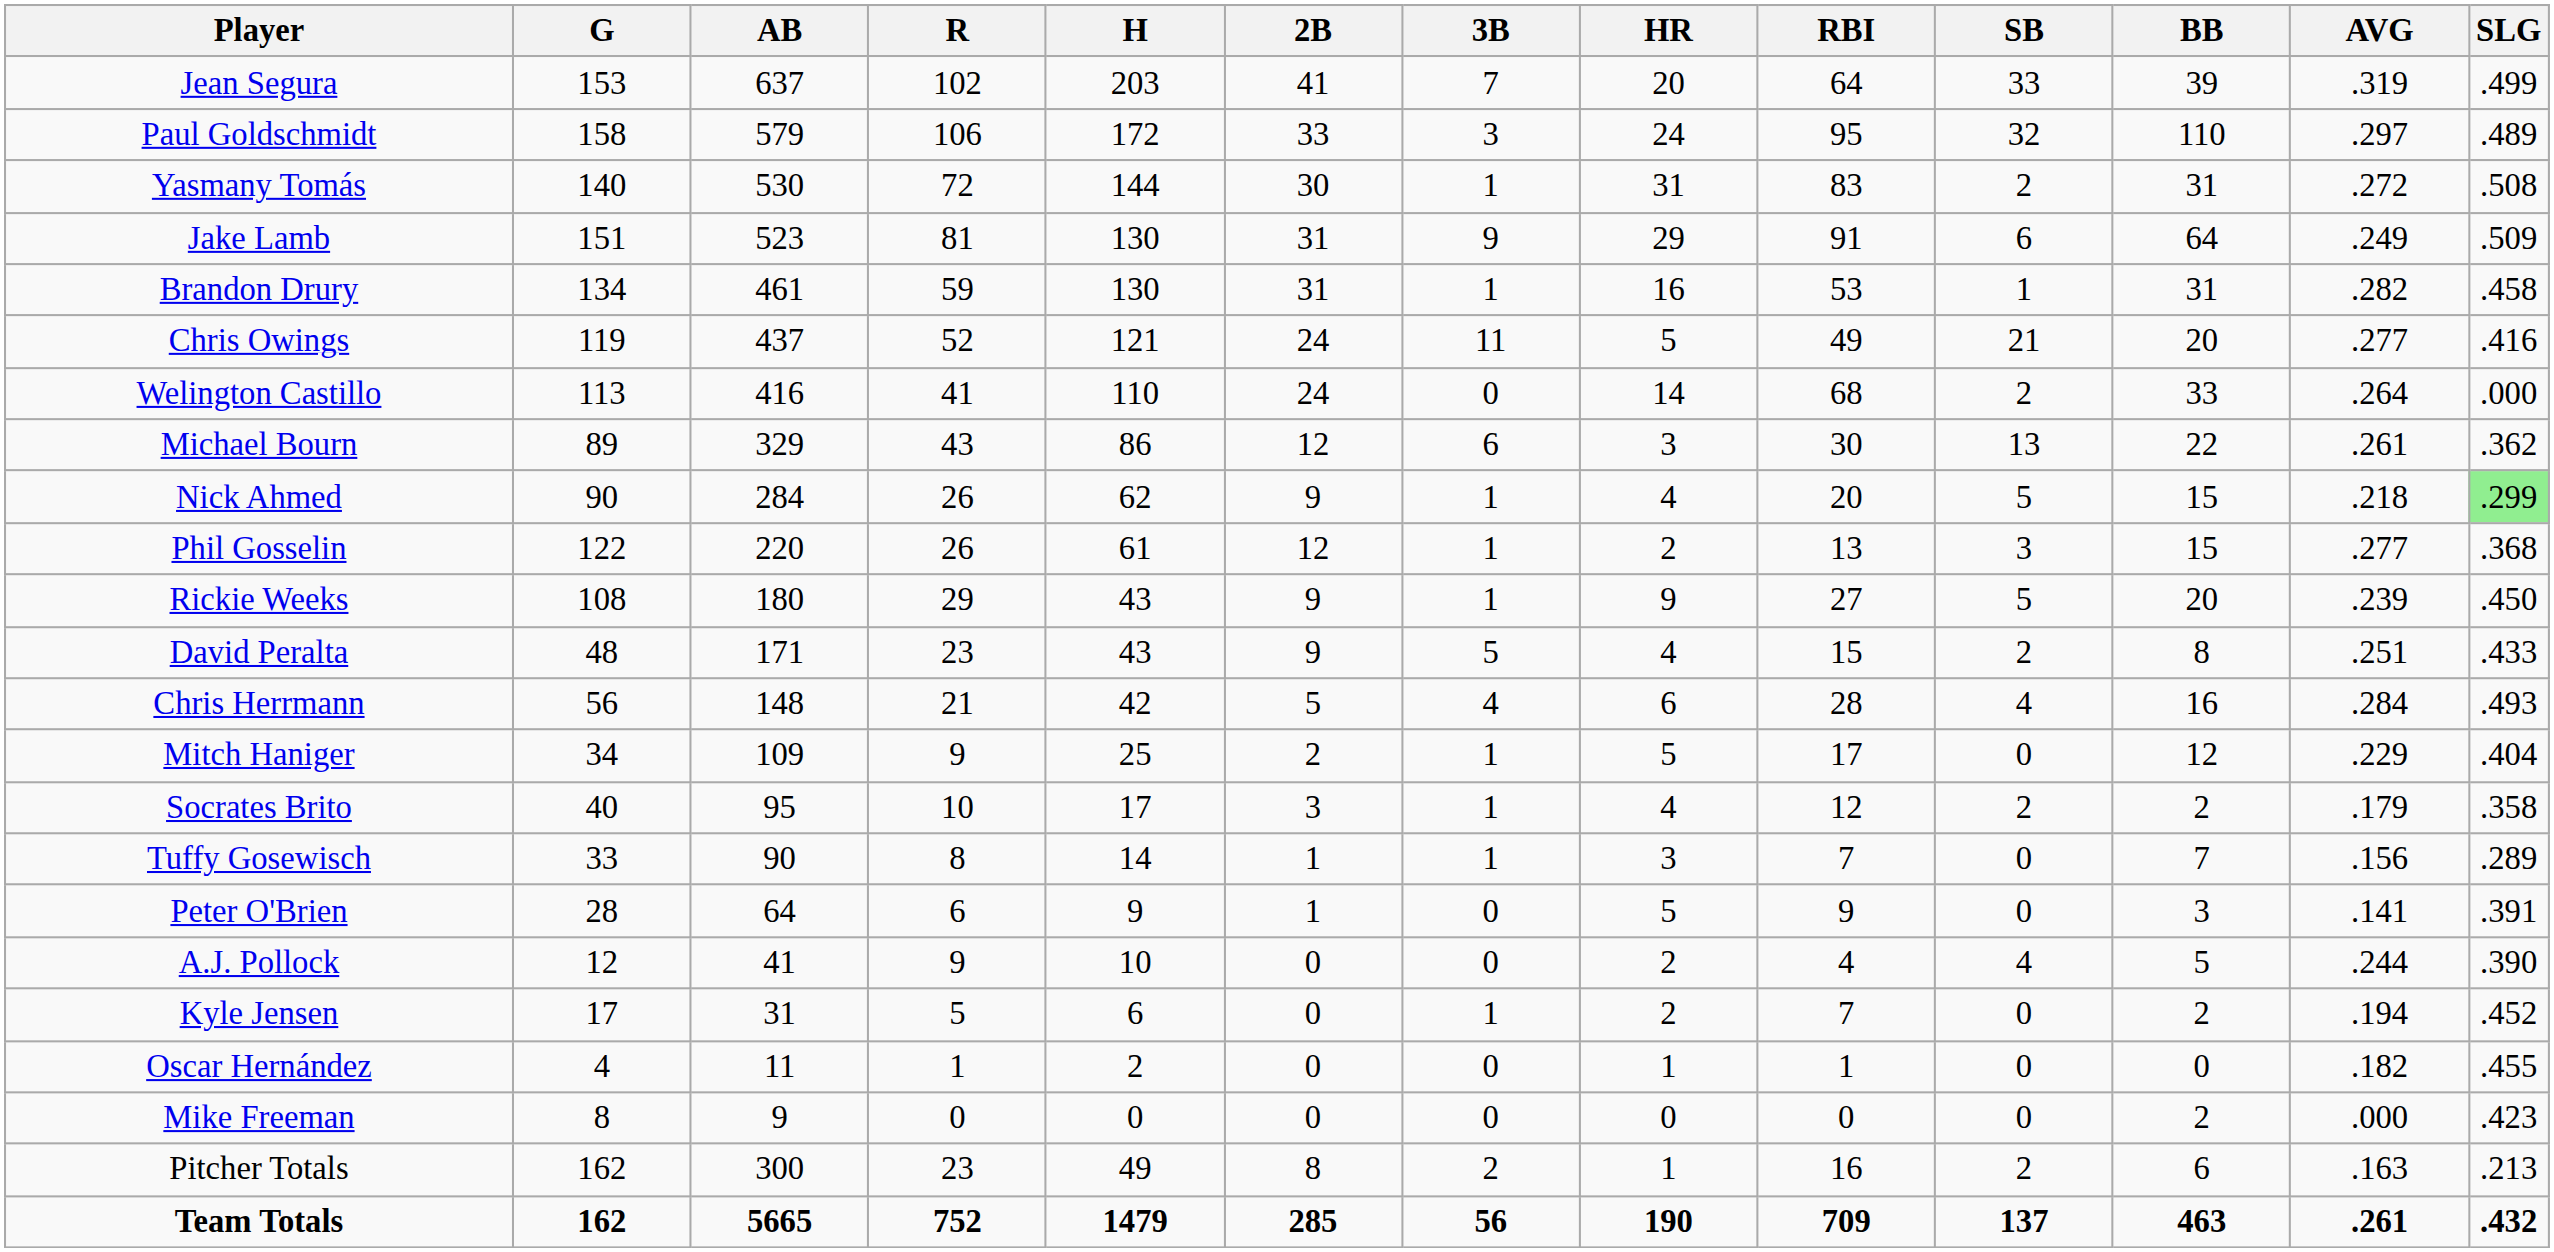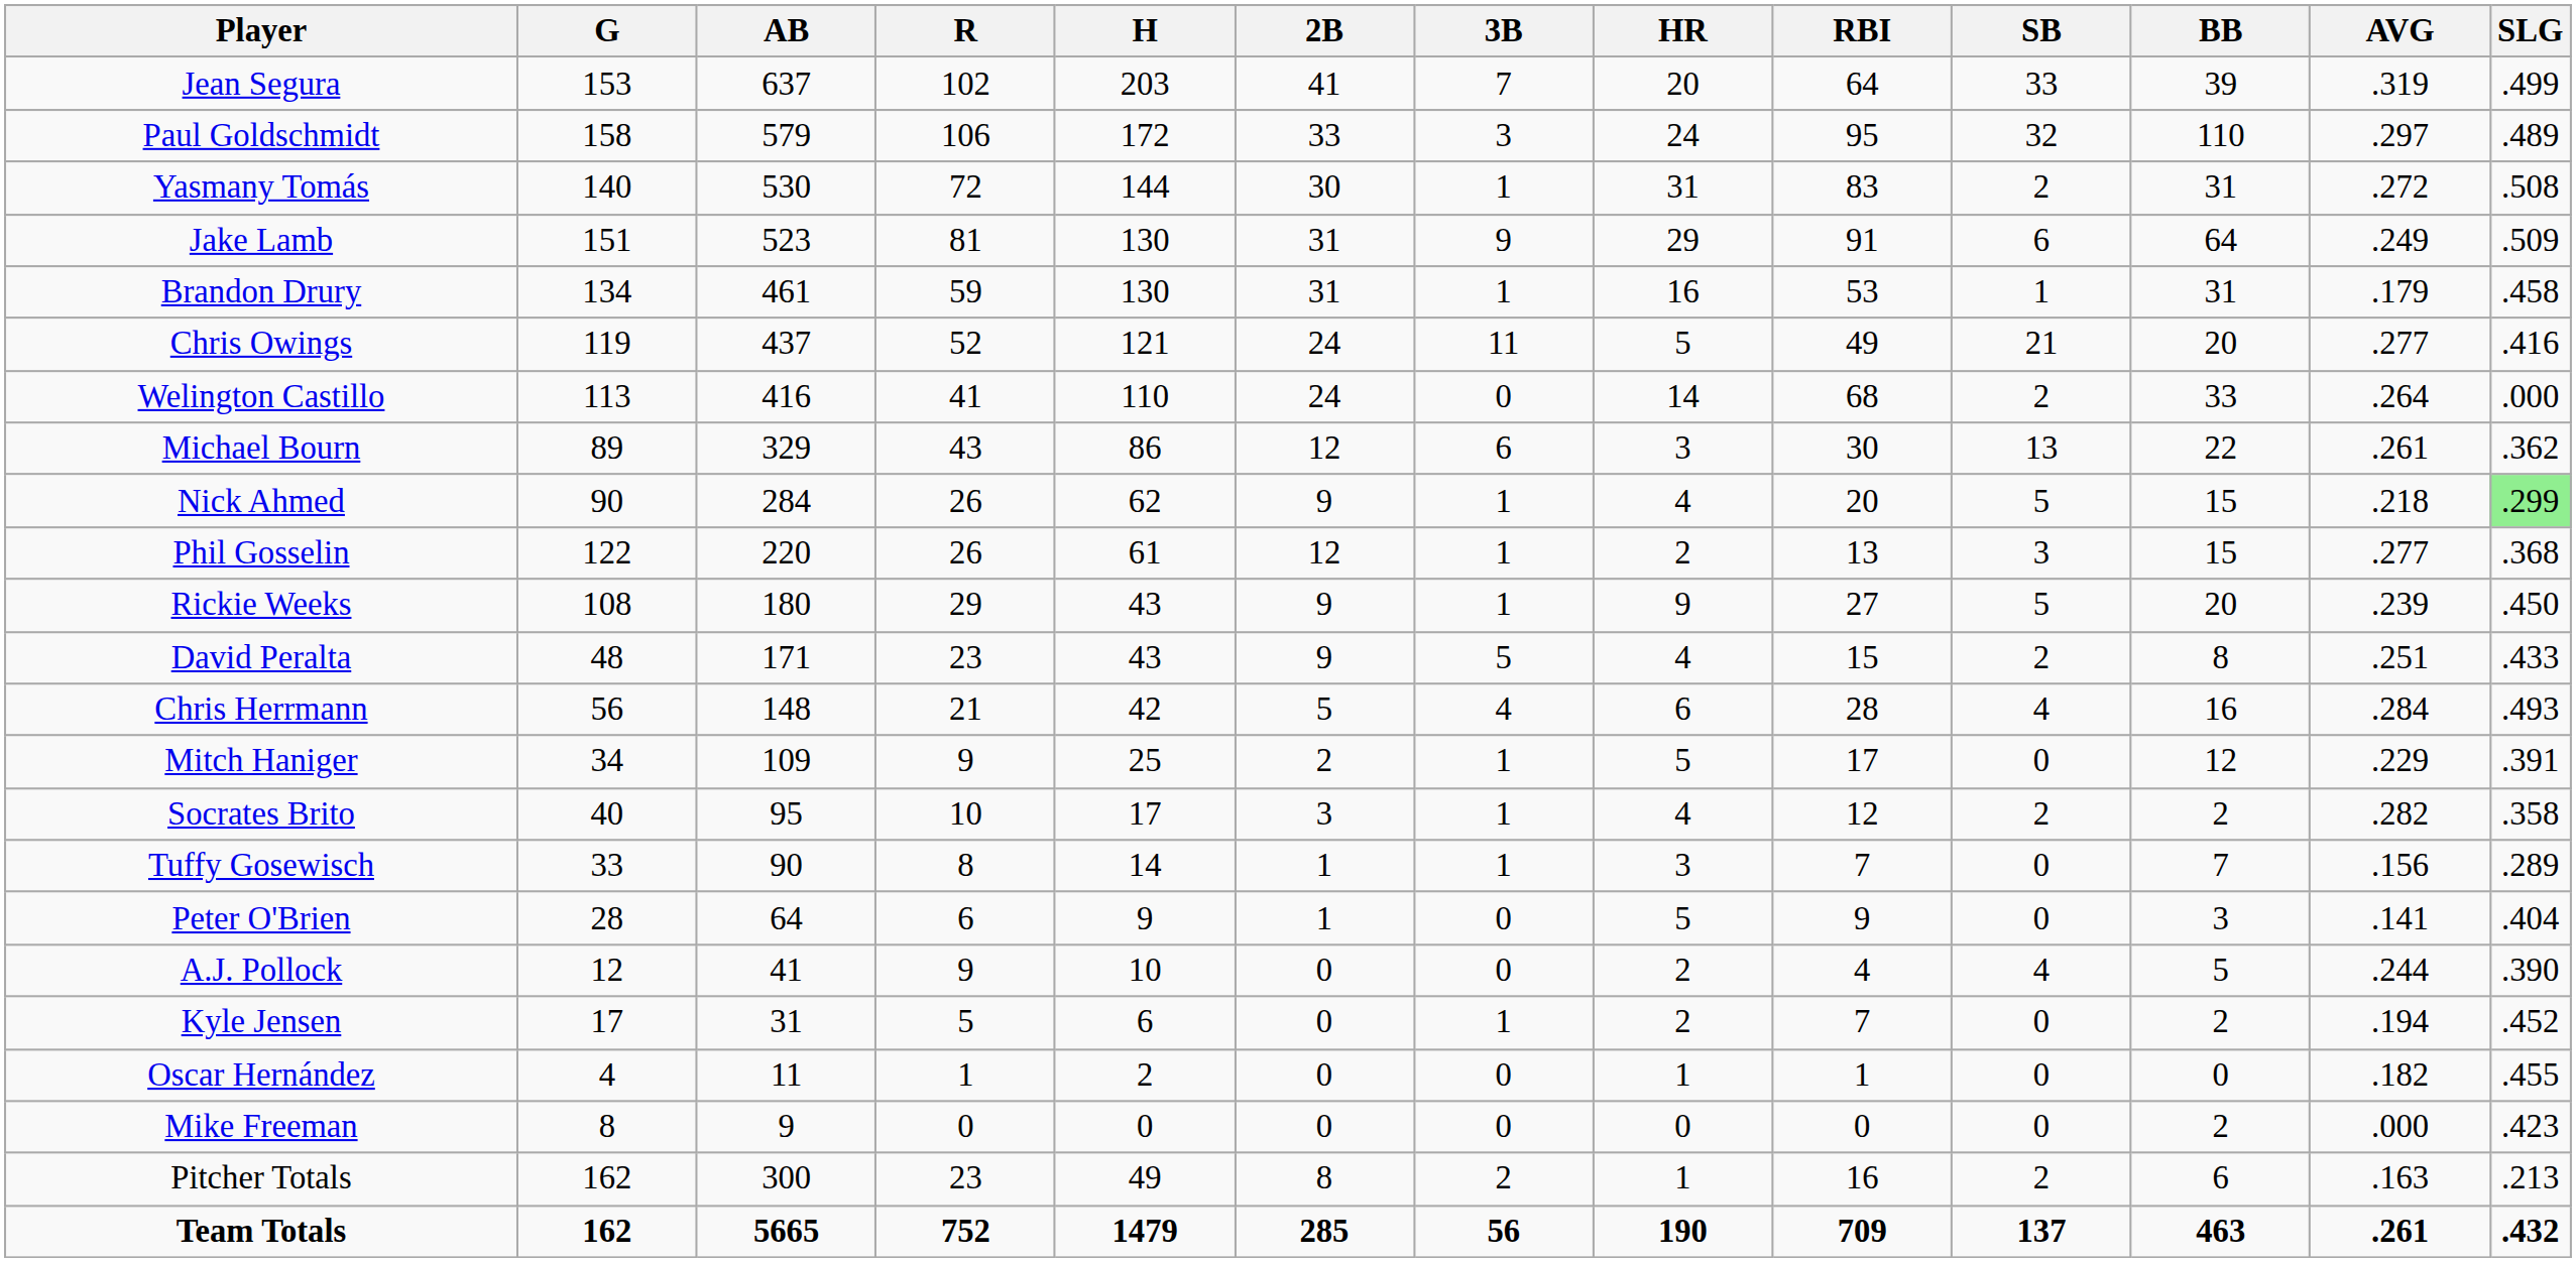 <table class=wikitable style="text-align:center">
 <tr>
 <th bgcolor=#DDDDFF; width="20%">Player</th>
 <th bgcolor=#DDDDFF; width="7%">G</th>
 <th bgcolor=#DDDDFF; width="7%">AB</th>
 <th bgcolor=#DDDDFF; width="7%">R</th>
 <th bgcolor=#DDDDFF; width="7%">H</th>
 <th bgcolor=#DDDDFF; width="7%">2B</th>
 <th bgcolor=#DDDDFF; width="7%">3B</th>
 <th bgcolor=#DDDDFF; width="7%">HR</th>
 <th bgcolor=#DDDDFF; width="7%">RBI</th>
 <th bgcolor=#DDDDFF; width="7%">SB</th>
 <th bgcolor=#DDDDFF; width="7%">BB</th>
 <th bgcolor=#DDDDFF; width="7%">AVG</th>
 <th bgcolor=#DDDDFF; width="7%">SLG</th>
 </tr>
 <tr>
 <td><a href='#'>Jean Segura</a></td>
 <td>153</td>
 <td>637</td>
 <td>102</td>
 <td>203</td>
 <td>41</td>
 <td>7</td>
 <td>20</td>
 <td>64</td>
 <td>33</td>
 <td>39</td>
 <td>.319</td>
 <td>.499</td>
 </tr>
 <tr>
 <td><a href='#'>Paul Goldschmidt</a></td>
 <td>158</td>
 <td>579</td>
 <td>106</td>
 <td>172</td>
 <td>33</td>
 <td>3</td>
 <td>24</td>
 <td>95</td>
 <td>32</td>
 <td>110</td>
 <td>.297</td>
 <td>.489</td>
 </tr>
 <tr>
 <td><a href='#'>Yasmany Tomás</a></td>
 <td>140</td>
 <td>530</td>
 <td>72</td>
 <td>144</td>
 <td>30</td>
 <td>1</td>
 <td>31</td>
 <td>83</td>
 <td>2</td>
 <td>31</td>
 <td>.272</td>
 <td>.508</td>
 </tr>
 <tr>
 <td><a href='#'>Jake Lamb</a></td>
 <td>151</td>
 <td>523</td>
 <td>81</td>
 <td>130</td>
 <td>31</td>
 <td>9</td>
 <td>29</td>
 <td>91</td>
 <td>6</td>
 <td>64</td>
 <td>.249</td>
 <td>.509</td>
 </tr>
 <tr>
 <td><a href='#'>Brandon Drury</a></td>
 <td>134</td>
 <td>461</td>
 <td>59</td>
 <td>130</td>
 <td>31</td>
 <td>1</td>
 <td>16</td>
 <td>53</td>
 <td>1</td>
 <td>31</td>
-<td>.282</td>
+<td>.179</td>
 <td>.458</td>
 </tr>
 <tr>
 <td><a href='#'>Chris Owings</a></td>
 <td>119</td>
 <td>437</td>
 <td>52</td>
 <td>121</td>
 <td>24</td>
 <td>11</td>
 <td>5</td>
 <td>49</td>
 <td>21</td>
 <td>20</td>
 <td>.277</td>
 <td>.416</td>
 </tr>
 <tr>
 <td><a href='#'>Welington Castillo</a></td>
 <td>113</td>
 <td>416</td>
 <td>41</td>
 <td>110</td>
 <td>24</td>
 <td>0</td>
 <td>14</td>
 <td>68</td>
 <td>2</td>
 <td>33</td>
 <td>.264</td>
 <td>.000</td>
 </tr>
 <tr>
 <td><a href='#'>Michael Bourn</a></td>
 <td>89</td>
 <td>329</td>
 <td>43</td>
 <td>86</td>
 <td>12</td>
 <td>6</td>
 <td>3</td>
 <td>30</td>
 <td>13</td>
 <td>22</td>
 <td>.261</td>
 <td>.362</td>
 </tr>
 <tr>
 <td><a href='#'>Nick Ahmed</a></td>
 <td>90</td>
 <td>284</td>
 <td>26</td>
 <td>62</td>
 <td>9</td>
 <td>1</td>
 <td>4</td>
 <td>20</td>
 <td>5</td>
 <td>15</td>
 <td>.218</td>
 <td style="background: lightgreen;">.299</td>
 </tr>
 <tr>
 <td><a href='#'>Phil Gosselin</a></td>
 <td>122</td>
 <td>220</td>
 <td>26</td>
 <td>61</td>
 <td>12</td>
 <td>1</td>
 <td>2</td>
 <td>13</td>
 <td>3</td>
 <td>15</td>
 <td>.277</td>
 <td>.368</td>
 </tr>
 <tr>
 <td><a href='#'>Rickie Weeks</a></td>
 <td>108</td>
 <td>180</td>
 <td>29</td>
 <td>43</td>
 <td>9</td>
 <td>1</td>
 <td>9</td>
 <td>27</td>
 <td>5</td>
 <td>20</td>
 <td>.239</td>
 <td>.450</td>
 </tr>
 <tr>
 <td><a href='#'>David Peralta</a></td>
 <td>48</td>
 <td>171</td>
 <td>23</td>
 <td>43</td>
 <td>9</td>
 <td>5</td>
 <td>4</td>
 <td>15</td>
 <td>2</td>
 <td>8</td>
 <td>.251</td>
 <td>.433</td>
 </tr>
 <tr>
 <td><a href='#'>Chris Herrmann</a></td>
 <td>56</td>
 <td>148</td>
 <td>21</td>
 <td>42</td>
 <td>5</td>
 <td>4</td>
 <td>6</td>
 <td>28</td>
 <td>4</td>
 <td>16</td>
 <td>.284</td>
 <td>.493</td>
 </tr>
 <tr>
 <td><a href='#'>Mitch Haniger</a></td>
 <td>34</td>
 <td>109</td>
 <td>9</td>
 <td>25</td>
 <td>2</td>
 <td>1</td>
 <td>5</td>
 <td>17</td>
 <td>0</td>
 <td>12</td>
 <td>.229</td>
-<td>.404</td>
+<td>.391</td>
 </tr>
 <tr>
 <td><a href='#'>Socrates Brito</a></td>
 <td>40</td>
 <td>95</td>
 <td>10</td>
 <td>17</td>
 <td>3</td>
 <td>1</td>
 <td>4</td>
 <td>12</td>
 <td>2</td>
 <td>2</td>
-<td>.179</td>
+<td>.282</td>
 <td>.358</td>
 </tr>
 <tr>
 <td><a href='#'>Tuffy Gosewisch</a></td>
 <td>33</td>
 <td>90</td>
 <td>8</td>
 <td>14</td>
 <td>1</td>
 <td>1</td>
 <td>3</td>
 <td>7</td>
 <td>0</td>
 <td>7</td>
 <td>.156</td>
 <td>.289</td>
 </tr>
 <tr>
 <td><a href='#'>Peter O'Brien</a></td>
 <td>28</td>
 <td>64</td>
 <td>6</td>
 <td>9</td>
 <td>1</td>
 <td>0</td>
 <td>5</td>
 <td>9</td>
 <td>0</td>
 <td>3</td>
 <td>.141</td>
-<td>.391</td>
+<td>.404</td>
 </tr>
 <tr>
 <td><a href='#'>A.J. Pollock</a></td>
 <td>12</td>
 <td>41</td>
 <td>9</td>
 <td>10</td>
 <td>0</td>
 <td>0</td>
 <td>2</td>
 <td>4</td>
 <td>4</td>
 <td>5</td>
 <td>.244</td>
 <td>.390</td>
 </tr>
 <tr>
 <td><a href='#'>Kyle Jensen</a></td>
 <td>17</td>
 <td>31</td>
 <td>5</td>
 <td>6</td>
 <td>0</td>
 <td>1</td>
 <td>2</td>
 <td>7</td>
 <td>0</td>
 <td>2</td>
 <td>.194</td>
 <td>.452</td>
 </tr>
 <tr>
 <td><a href='#'>Oscar Hernández</a></td>
 <td>4</td>
 <td>11</td>
 <td>1</td>
 <td>2</td>
 <td>0</td>
 <td>0</td>
 <td>1</td>
 <td>1</td>
 <td>0</td>
 <td>0</td>
 <td>.182</td>
 <td>.455</td>
 </tr>
 <tr>
 <td><a href='#'>Mike Freeman</a></td>
 <td>8</td>
 <td>9</td>
 <td>0</td>
 <td>0</td>
 <td>0</td>
 <td>0</td>
 <td>0</td>
 <td>0</td>
 <td>0</td>
 <td>2</td>
 <td>.000</td>
 <td>.423</td>
 </tr>
 <tr>
 <td>Pitcher Totals</td>
 <td>162</td>
 <td>300</td>
 <td>23</td>
 <td>49</td>
 <td>8</td>
 <td>2</td>
 <td>1</td>
 <td>16</td>
 <td>2</td>
 <td>6</td>
 <td>.163</td>
 <td>.213</td>
 </tr>
 <tr>
 <td><strong>Team Totals</strong></td>
 <td><strong>162</strong></td>
 <td><strong>5665</strong></td>
 <td><strong>752</strong></td>
 <td><strong>1479</strong></td>
 <td><strong>285</strong></td>
 <td><strong>56</strong></td>
 <td><strong>190</strong></td>
 <td><strong>709</strong></td>
 <td><strong>137</strong></td>
 <td><strong>463</strong></td>
 <td><strong>.261</strong></td>
 <td><strong>.432</strong></td>
 </tr>
 </table>
